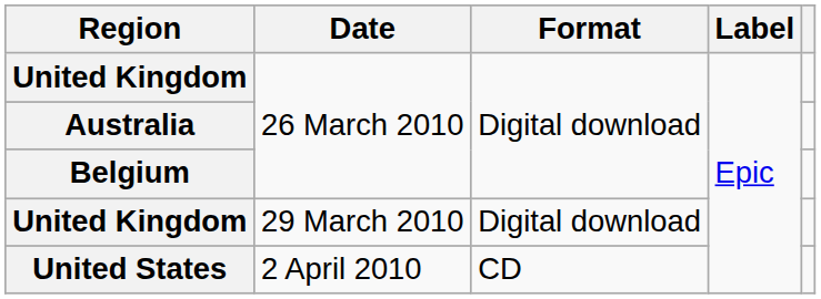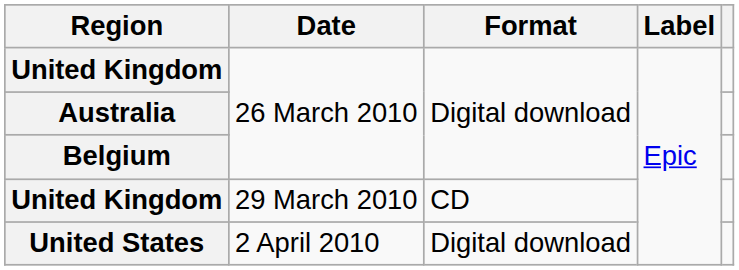 <table class="wikitable plainrowheaders">
 <tr>
 <th scope="col">Region</th>
 <th scope="col">Date</th>
 <th scope="col">Format</th>
 <th scope="col">Label</th>
 <th scope="col"></th>
 </tr>
 <tr>
 <th scope="row">United Kingdom</th>
 <td rowspan="3">26 March 2010</td>
 <td rowspan="3">Digital download</td>
 <td rowspan="5"><a href='#'>Epic</a></td>
 <td></td>
 </tr>
 <tr>
 <th scope="row">Australia</th>
 <td></td>
 </tr>
 <tr>
 <th scope="row">Belgium</th>
 <td></td>
 </tr>
 <tr>
 <th scope="row">United Kingdom</th>
 <td>29 March 2010</td>
-<td>Digital download</td>
+<td>CD</td>
 <td></td>
 </tr>
 <tr>
 <th scope="row">United States</th>
 <td>2 April 2010</td>
-<td>CD</td>
+<td>Digital download</td>
 <td></td>
 </tr>
 </table>
